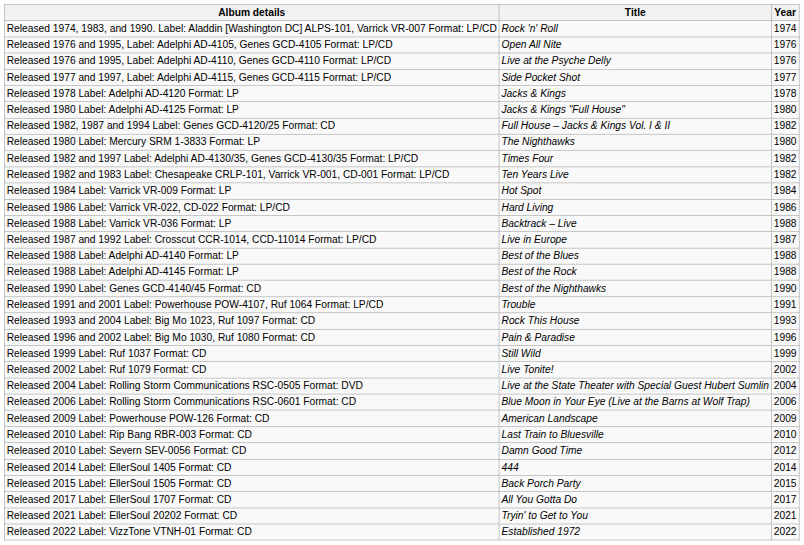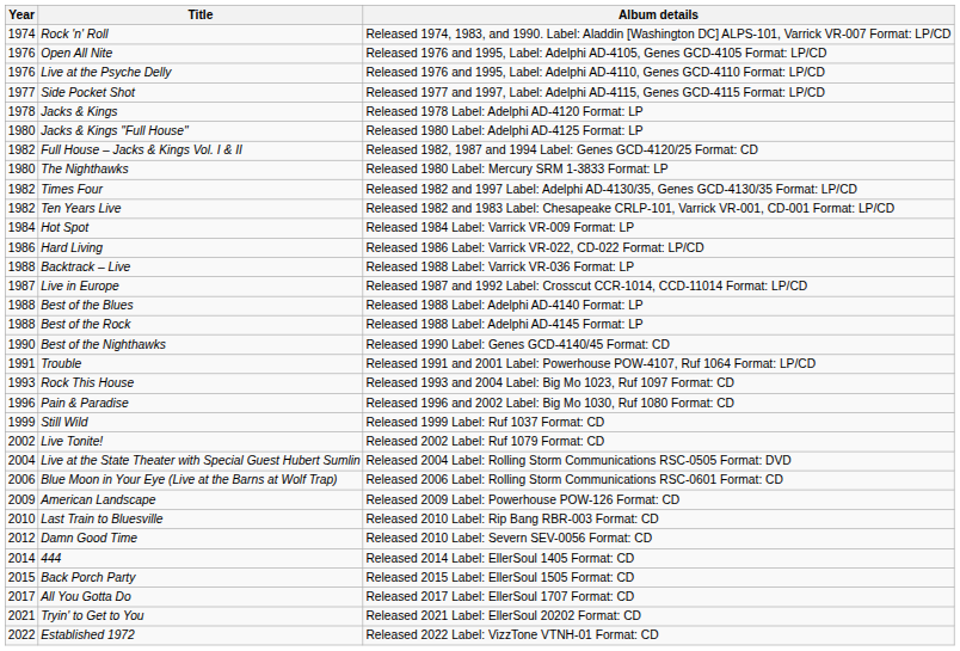 <table class="wikitable">
 <tr>
+<th>Year</th>
+<th>Title</th>
 <th>Album details</th>
-<th>Title</th>
-<th>Year</th>
 </tr>
 <tr>
+<td>1974</td>
+<td><em>Rock 'n' Roll</em></td>
 <td>Released 1974, 1983, and 1990. Label: Aladdin [Washington DC] ALPS-101, Varrick VR-007  Format: LP/CD</td>
-<td><em>Rock 'n' Roll</em></td>
-<td>1974</td>
 </tr>
 <tr>
+<td>1976</td>
+<td><em>Open All Nite</em></td>
 <td>Released 1976 and 1995, Label: Adelphi AD-4105, Genes GCD-4105  Format: LP/CD</td>
-<td><em>Open All Nite</em></td>
-<td>1976</td>
 </tr>
 <tr>
+<td>1976</td>
+<td><em>Live at the Psyche Delly</em></td>
 <td>Released 1976 and 1995, Label: Adelphi AD-4110, Genes GCD-4110  Format: LP/CD</td>
-<td><em>Live at the Psyche Delly</em></td>
-<td>1976</td>
 </tr>
 <tr>
+<td>1977</td>
+<td><em>Side Pocket Shot</em></td>
 <td>Released 1977 and 1997, Label: Adelphi AD-4115, Genes GCD-4115  Format: LP/CD</td>
-<td><em>Side Pocket Shot</em></td>
-<td>1977</td>
 </tr>
 <tr>
+<td>1978</td>
+<td><em>Jacks & Kings</em></td>
 <td>Released 1978 Label: Adelphi AD-4120  Format: LP</td>
-<td><em>Jacks & Kings</em></td>
-<td>1978</td>
 </tr>
 <tr>
+<td>1980</td>
+<td><em>Jacks & Kings "Full House"</em></td>
 <td>Released 1980 Label: Adelphi AD-4125  Format: LP</td>
-<td><em>Jacks & Kings "Full House"</em></td>
-<td>1980</td>
 </tr>
 <tr>
+<td>1982</td>
+<td><em>Full House – Jacks & Kings Vol. I & II</em></td>
 <td>Released 1982, 1987 and 1994 Label: Genes GCD-4120/25  Format: CD</td>
-<td><em>Full House – Jacks & Kings Vol. I & II</em></td>
-<td>1982</td>
 </tr>
 <tr>
+<td>1980</td>
+<td><em>The Nighthawks</em></td>
 <td>Released 1980 Label: Mercury SRM 1-3833  Format: LP</td>
-<td><em>The Nighthawks</em></td>
-<td>1980</td>
 </tr>
 <tr>
+<td>1982</td>
+<td><em>Times Four</em></td>
 <td>Released 1982 and 1997 Label: Adelphi AD-4130/35, Genes GCD-4130/35  Format: LP/CD</td>
-<td><em>Times Four</em></td>
-<td>1982</td>
 </tr>
 <tr>
+<td>1982</td>
+<td><em>Ten Years Live</em></td>
 <td>Released 1982 and 1983 Label: Chesapeake CRLP-101, Varrick VR-001, CD-001  Format: LP/CD</td>
-<td><em>Ten Years Live</em></td>
-<td>1982</td>
 </tr>
 <tr>
+<td>1984</td>
+<td><em>Hot Spot</em></td>
 <td>Released 1984 Label: Varrick VR-009  Format: LP</td>
-<td><em>Hot Spot</em></td>
-<td>1984</td>
 </tr>
 <tr>
+<td>1986</td>
+<td><em>Hard Living</em></td>
 <td>Released 1986 Label: Varrick VR-022, CD-022  Format: LP/CD</td>
-<td><em>Hard Living</em></td>
-<td>1986</td>
 </tr>
 <tr>
+<td>1988</td>
+<td><em>Backtrack – Live</em></td>
 <td>Released 1988 Label: Varrick VR-036  Format: LP</td>
-<td><em>Backtrack – Live</em></td>
-<td>1988</td>
 </tr>
 <tr>
+<td>1987</td>
+<td><em>Live in Europe</em></td>
 <td>Released 1987 and 1992 Label: Crosscut CCR-1014, CCD-11014  Format: LP/CD</td>
-<td><em>Live in Europe</em></td>
-<td>1987</td>
 </tr>
 <tr>
+<td>1988</td>
+<td><em>Best of the Blues</em></td>
 <td>Released 1988 Label: Adelphi AD-4140  Format: LP</td>
-<td><em>Best of the Blues</em></td>
-<td>1988</td>
 </tr>
 <tr>
+<td>1988</td>
+<td><em>Best of the Rock</em></td>
 <td>Released 1988 Label: Adelphi AD-4145  Format: LP</td>
-<td><em>Best of the Rock</em></td>
-<td>1988</td>
 </tr>
 <tr>
+<td>1990</td>
+<td><em>Best of the Nighthawks</em></td>
 <td>Released 1990 Label: Genes GCD-4140/45  Format: CD</td>
-<td><em>Best of the Nighthawks</em></td>
-<td>1990</td>
 </tr>
 <tr>
+<td>1991</td>
+<td><em>Trouble</em></td>
 <td>Released 1991 and 2001 Label: Powerhouse POW-4107, Ruf 1064  Format: LP/CD</td>
-<td><em>Trouble</em></td>
-<td>1991</td>
 </tr>
 <tr>
+<td>1993</td>
+<td><em>Rock This House</em></td>
 <td>Released 1993 and 2004 Label: Big Mo 1023, Ruf 1097  Format: CD</td>
-<td><em>Rock This House</em></td>
-<td>1993</td>
 </tr>
 <tr>
+<td>1996</td>
+<td><em>Pain & Paradise</em></td>
 <td>Released 1996 and 2002 Label: Big Mo 1030, Ruf 1080  Format: CD</td>
-<td><em>Pain & Paradise</em></td>
-<td>1996</td>
 </tr>
 <tr>
+<td>1999</td>
+<td><em>Still Wild</em></td>
 <td>Released 1999 Label: Ruf 1037  Format: CD</td>
-<td><em>Still Wild</em></td>
-<td>1999</td>
 </tr>
 <tr>
+<td>2002</td>
+<td><em>Live Tonite!</em></td>
 <td>Released 2002 Label: Ruf 1079  Format: CD</td>
-<td><em>Live Tonite!</em></td>
-<td>2002</td>
 </tr>
 <tr>
+<td>2004</td>
+<td><em>Live at the State Theater with Special Guest Hubert Sumlin</em></td>
 <td>Released 2004 Label: Rolling Storm Communications RSC-0505  Format: DVD</td>
-<td><em>Live at the State Theater with Special Guest Hubert Sumlin</em></td>
-<td>2004</td>
 </tr>
 <tr>
+<td>2006</td>
+<td><em>Blue Moon in Your Eye (Live at the Barns at Wolf Trap)</em></td>
 <td>Released 2006 Label: Rolling Storm Communications RSC-0601  Format: CD</td>
-<td><em>Blue Moon in Your Eye (Live at the Barns at Wolf Trap)</em></td>
-<td>2006</td>
 </tr>
 <tr>
+<td>2009</td>
+<td><em>American Landscape</em></td>
 <td>Released 2009 Label: Powerhouse POW-126  Format: CD</td>
-<td><em>American Landscape</em></td>
-<td>2009</td>
 </tr>
 <tr>
+<td>2010</td>
+<td><em>Last Train to Bluesville</em></td>
 <td>Released 2010 Label: Rip Bang RBR-003  Format: CD</td>
-<td><em>Last Train to Bluesville</em></td>
-<td>2010</td>
 </tr>
 <tr>
+<td>2012</td>
+<td><em>Damn Good Time</em></td>
 <td>Released 2010 Label: Severn SEV-0056  Format: CD</td>
-<td><em>Damn Good Time</em></td>
-<td>2012</td>
 </tr>
 <tr>
+<td>2014</td>
+<td><em>444</em></td>
 <td>Released 2014 Label: EllerSoul 1405  Format: CD</td>
-<td><em>444</em></td>
-<td>2014</td>
 </tr>
 <tr>
+<td>2015</td>
+<td><em>Back Porch Party</em></td>
 <td>Released 2015 Label: EllerSoul 1505  Format: CD</td>
-<td><em>Back Porch Party</em></td>
-<td>2015</td>
 </tr>
 <tr>
+<td>2017</td>
+<td><em>All You Gotta Do</em></td>
 <td>Released 2017 Label: EllerSoul 1707  Format: CD</td>
-<td><em>All You Gotta Do</em></td>
-<td>2017</td>
 </tr>
 <tr>
+<td>2021</td>
+<td><em>Tryin' to Get to You</em></td>
 <td>Released 2021 Label: EllerSoul 20202  Format: CD</td>
-<td><em>Tryin' to Get to You</em></td>
-<td>2021</td>
 </tr>
 <tr>
+<td>2022</td>
+<td><em>Established 1972</em></td>
 <td>Released 2022 Label: VizzTone VTNH-01  Format: CD</td>
-<td><em>Established 1972</em></td>
-<td>2022</td>
 </tr>
 </table>
